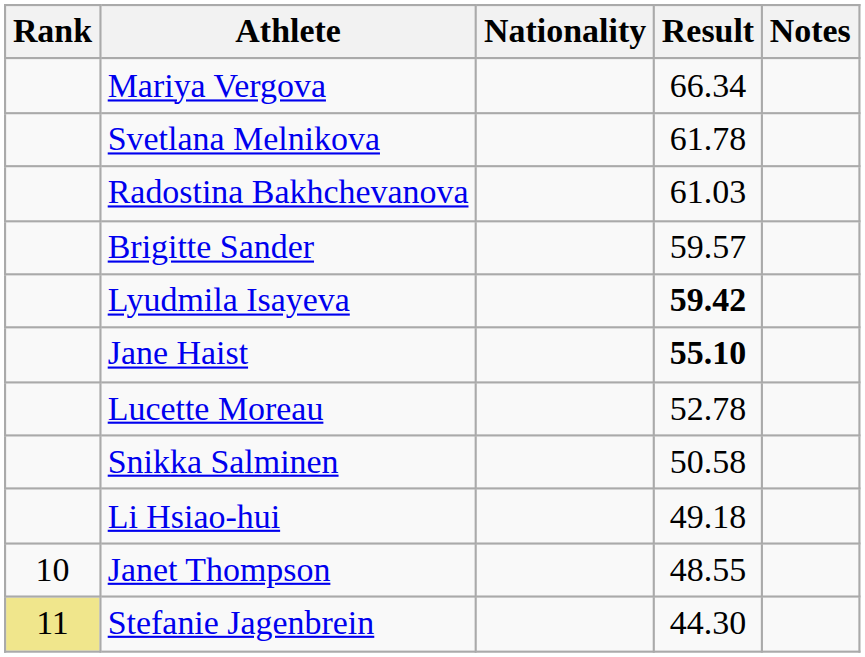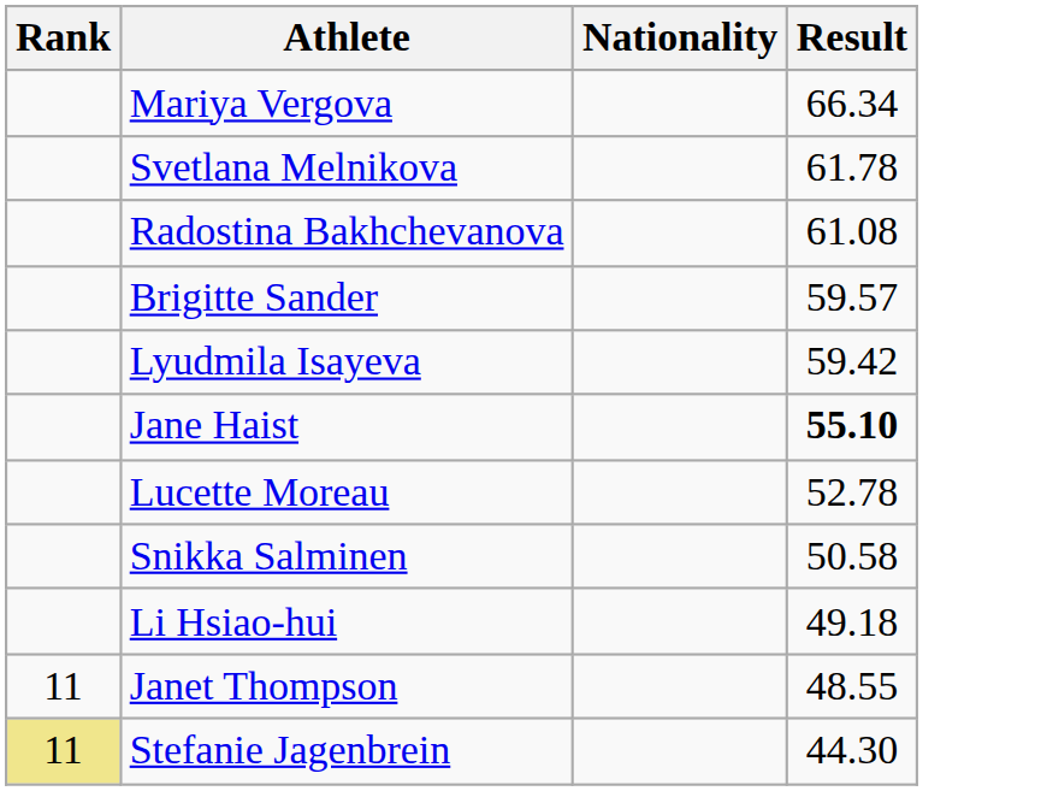 <table class="wikitable sortable" style="text-align:center">
 <tr>
 <th>Rank</th>
 <th>Athlete</th>
 <th>Nationality</th>
 <th>Result</th>
-<th>Notes</th>
 </tr>
 <tr>
 <td></td>
 <td align=left><a href='#'>Mariya Vergova</a></td>
 <td align=left></td>
 <td>66.34</td>
-<td></td>
 </tr>
 <tr>
 <td></td>
 <td align=left><a href='#'>Svetlana Melnikova</a></td>
 <td align=left></td>
 <td>61.78</td>
-<td></td>
 </tr>
 <tr>
 <td></td>
 <td align=left><a href='#'>Radostina Bakhchevanova</a></td>
 <td align=left></td>
-<td>61.03</td>
-<td></td>
+<td>61.08</td>
 </tr>
 <tr>
 <td></td>
 <td align=left><a href='#'>Brigitte Sander</a></td>
 <td align=left></td>
 <td>59.57</td>
-<td></td>
 </tr>
 <tr>
 <td></td>
 <td align=left><a href='#'>Lyudmila Isayeva</a></td>
 <td align=left></td>
-<td><strong>59.42</strong></td>
-<td></td>
+<td>59.42</td>
 </tr>
 <tr>
 <td></td>
 <td align=left><a href='#'>Jane Haist</a></td>
 <td align=left></td>
 <td><strong>55.10</strong></td>
-<td></td>
 </tr>
 <tr>
 <td></td>
 <td align=left><a href='#'>Lucette Moreau</a></td>
 <td align=left></td>
 <td>52.78</td>
-<td></td>
 </tr>
 <tr>
 <td></td>
 <td align=left><a href='#'>Snikka Salminen</a></td>
 <td align=left></td>
 <td>50.58</td>
-<td></td>
 </tr>
 <tr>
 <td></td>
 <td align=left><a href='#'>Li Hsiao-hui</a></td>
 <td align=left></td>
 <td>49.18</td>
-<td></td>
 </tr>
 <tr>
-<td>10</td>
+<td>11</td>
 <td align=left><a href='#'>Janet Thompson</a></td>
 <td align=left></td>
 <td>48.55</td>
-<td></td>
 </tr>
 <tr>
 <td style="background: khaki;">11</td>
 <td align=left><a href='#'>Stefanie Jagenbrein</a></td>
 <td align=left></td>
 <td>44.30</td>
-<td></td>
 </tr>
 </table>
